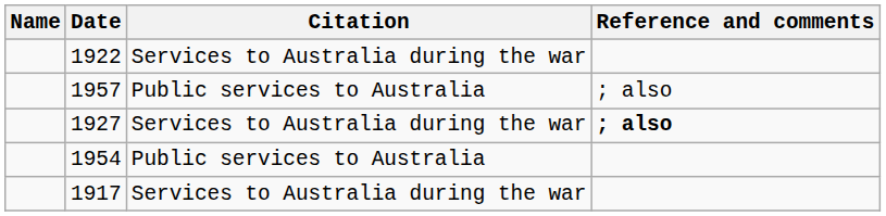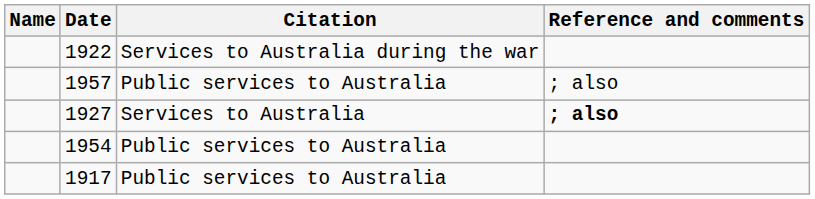 <table class="wikitable sortable">
 <tr>
 <th>Name</th>
 <th>Date</th>
 <th>Citation</th>
 <th>Reference and comments</th>
 </tr>
 <tr>
 <td></td>
 <td>1922</td>
 <td>Services to Australia during the war</td>
 <td></td>
 </tr>
 <tr>
 <td></td>
 <td>1957</td>
 <td>Public services to Australia</td>
 <td>; also </td>
 </tr>
 <tr>
 <td></td>
 <td>1927</td>
-<td>Services to Australia during the war</td>
+<td>Services to Australia</td>
 <td><strong>; also </strong></td>
 </tr>
 <tr>
 <td></td>
 <td>1954</td>
 <td>Public services to Australia</td>
 <td></td>
 </tr>
 <tr>
 <td></td>
 <td>1917</td>
-<td>Services to Australia during the war</td>
+<td>Public services to Australia</td>
 <td></td>
 </tr>
 </table>
